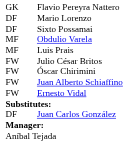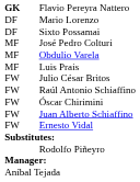 <table style="font-size:90%; margin:0.2em auto;" cellspacing="0" cellpadding="0">
 <tr>
 <th width="25"></th>
 <th width="25"></th>
 </tr>
 <tr>
-<td>GK</td>
+<td><strong>GK</strong></td>
 <td></td>
 <td> Flavio Pereyra Nattero</td>
 </tr>
 <tr>
 <td>DF</td>
 <td></td>
 <td> Mario Lorenzo</td>
 </tr>
 <tr>
 <td>DF</td>
 <td></td>
 <td> Sixto Possamai</td>
 </tr>
 <tr>
 <td>MF</td>
 <td></td>
+<td> José Pedro Colturi</td>
+<td></td>
+<td></td>
+</tr>
+<tr>
+<td>MF</td>
+<td></td>
 <td> <a href='#'>Obdulio Varela</a></td>
 </tr>
 <tr>
 <td>MF</td>
 <td></td>
 <td> Luis Prais</td>
 </tr>
 <tr>
 <td>FW</td>
 <td></td>
 <td> Julio César Britos</td>
+</tr>
+<tr>
+<td>FW</td>
+<td></td>
+<td> Raúl Antonio Schiaffino</td>
+<td></td>
+<td></td>
 </tr>
 <tr>
 <td>FW</td>
 <td></td>
 <td> Óscar Chirimini</td>
 </tr>
 <tr>
 <td>FW</td>
 <td></td>
 <td> <a href='#'>Juan Alberto Schiaffino</a></td>
 </tr>
 <tr>
 <td>FW</td>
 <td></td>
 <td> <a href='#'>Ernesto Vidal</a></td>
 </tr>
 <tr>
 <td colspan=3><strong>Substitutes:</strong></td>
 </tr>
 <tr>
-<td>DF</td>
 <td></td>
-<td> <a href='#'>Juan Carlos González</a></td>
+<td></td>
+<td> Rodolfo Piñeyro</td>
 <td></td>
 <td></td>
 </tr>
 <tr>
 <td colspan=3><strong>Manager:</strong></td>
 </tr>
 <tr>
 <td colspan=4> Aníbal Tejada</td>
 </tr>
 </table>
